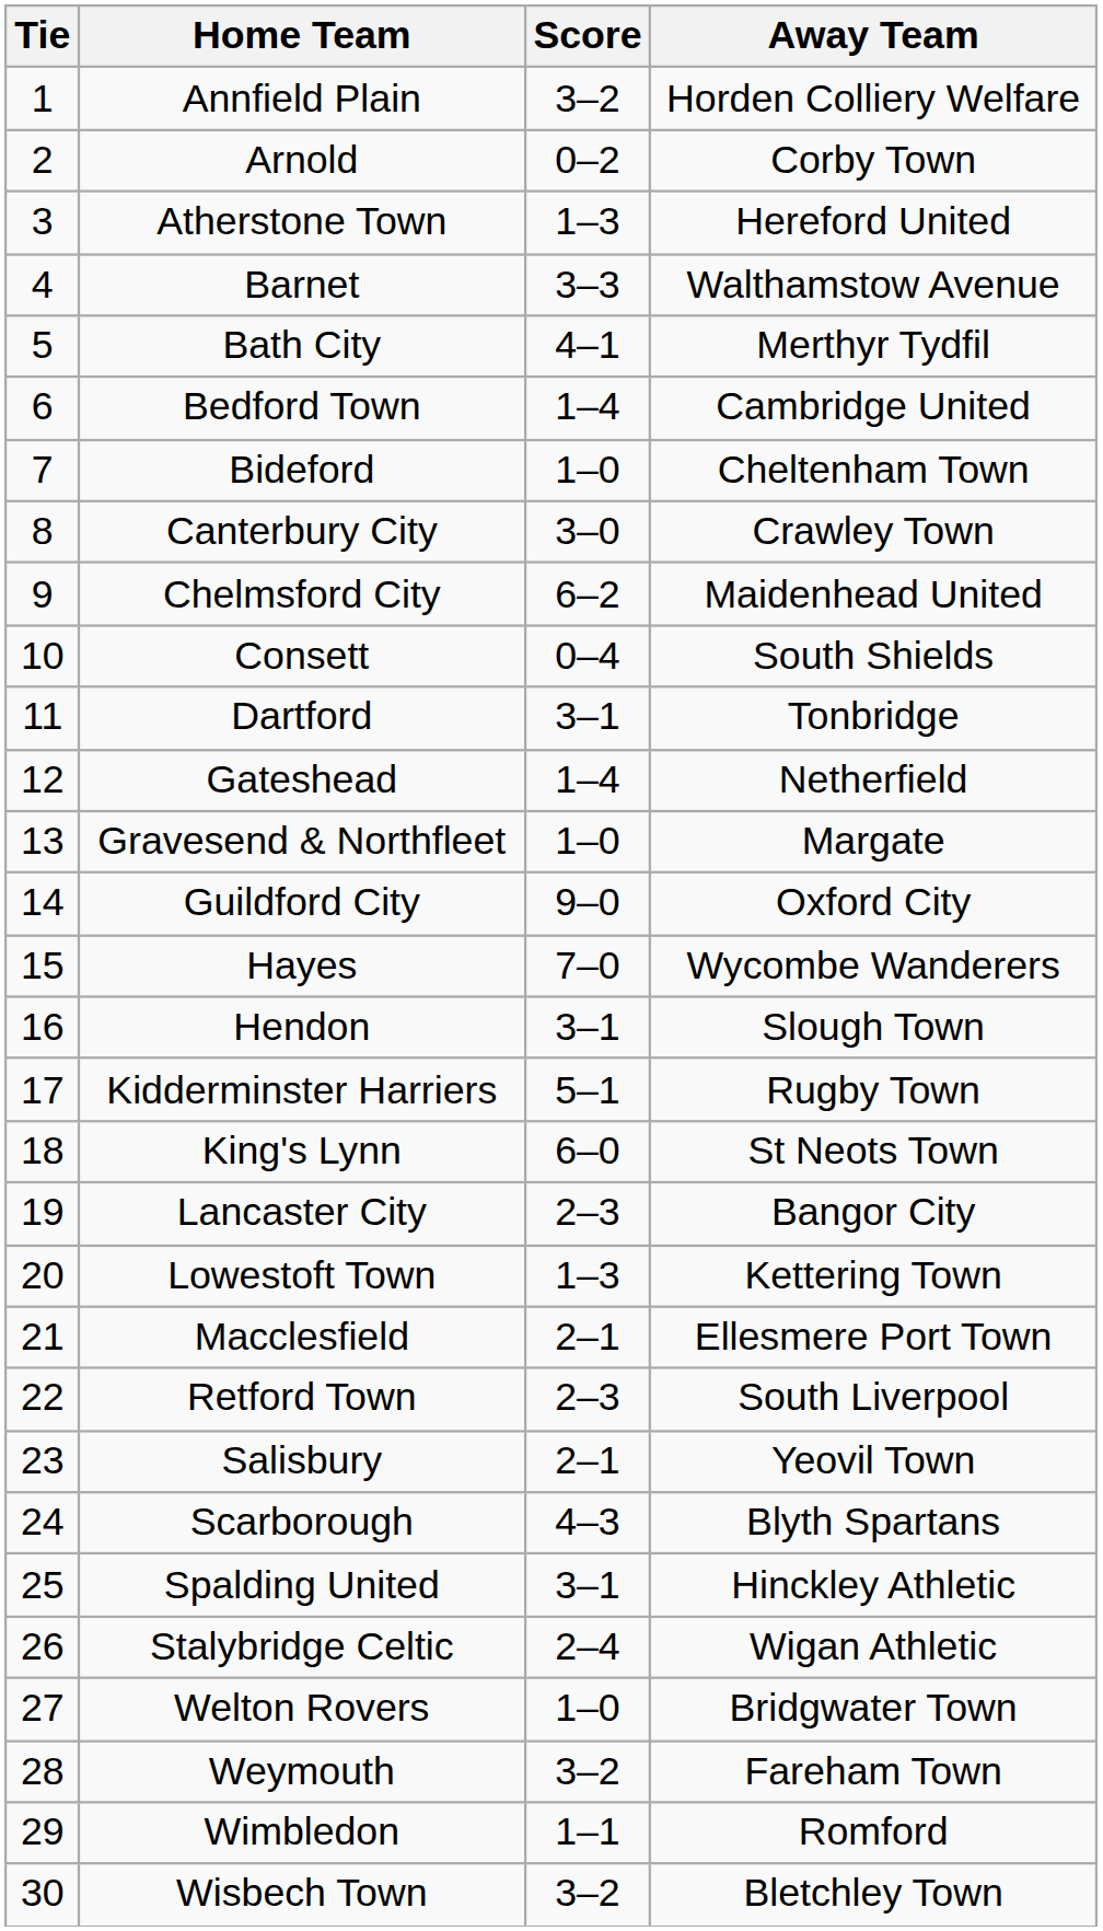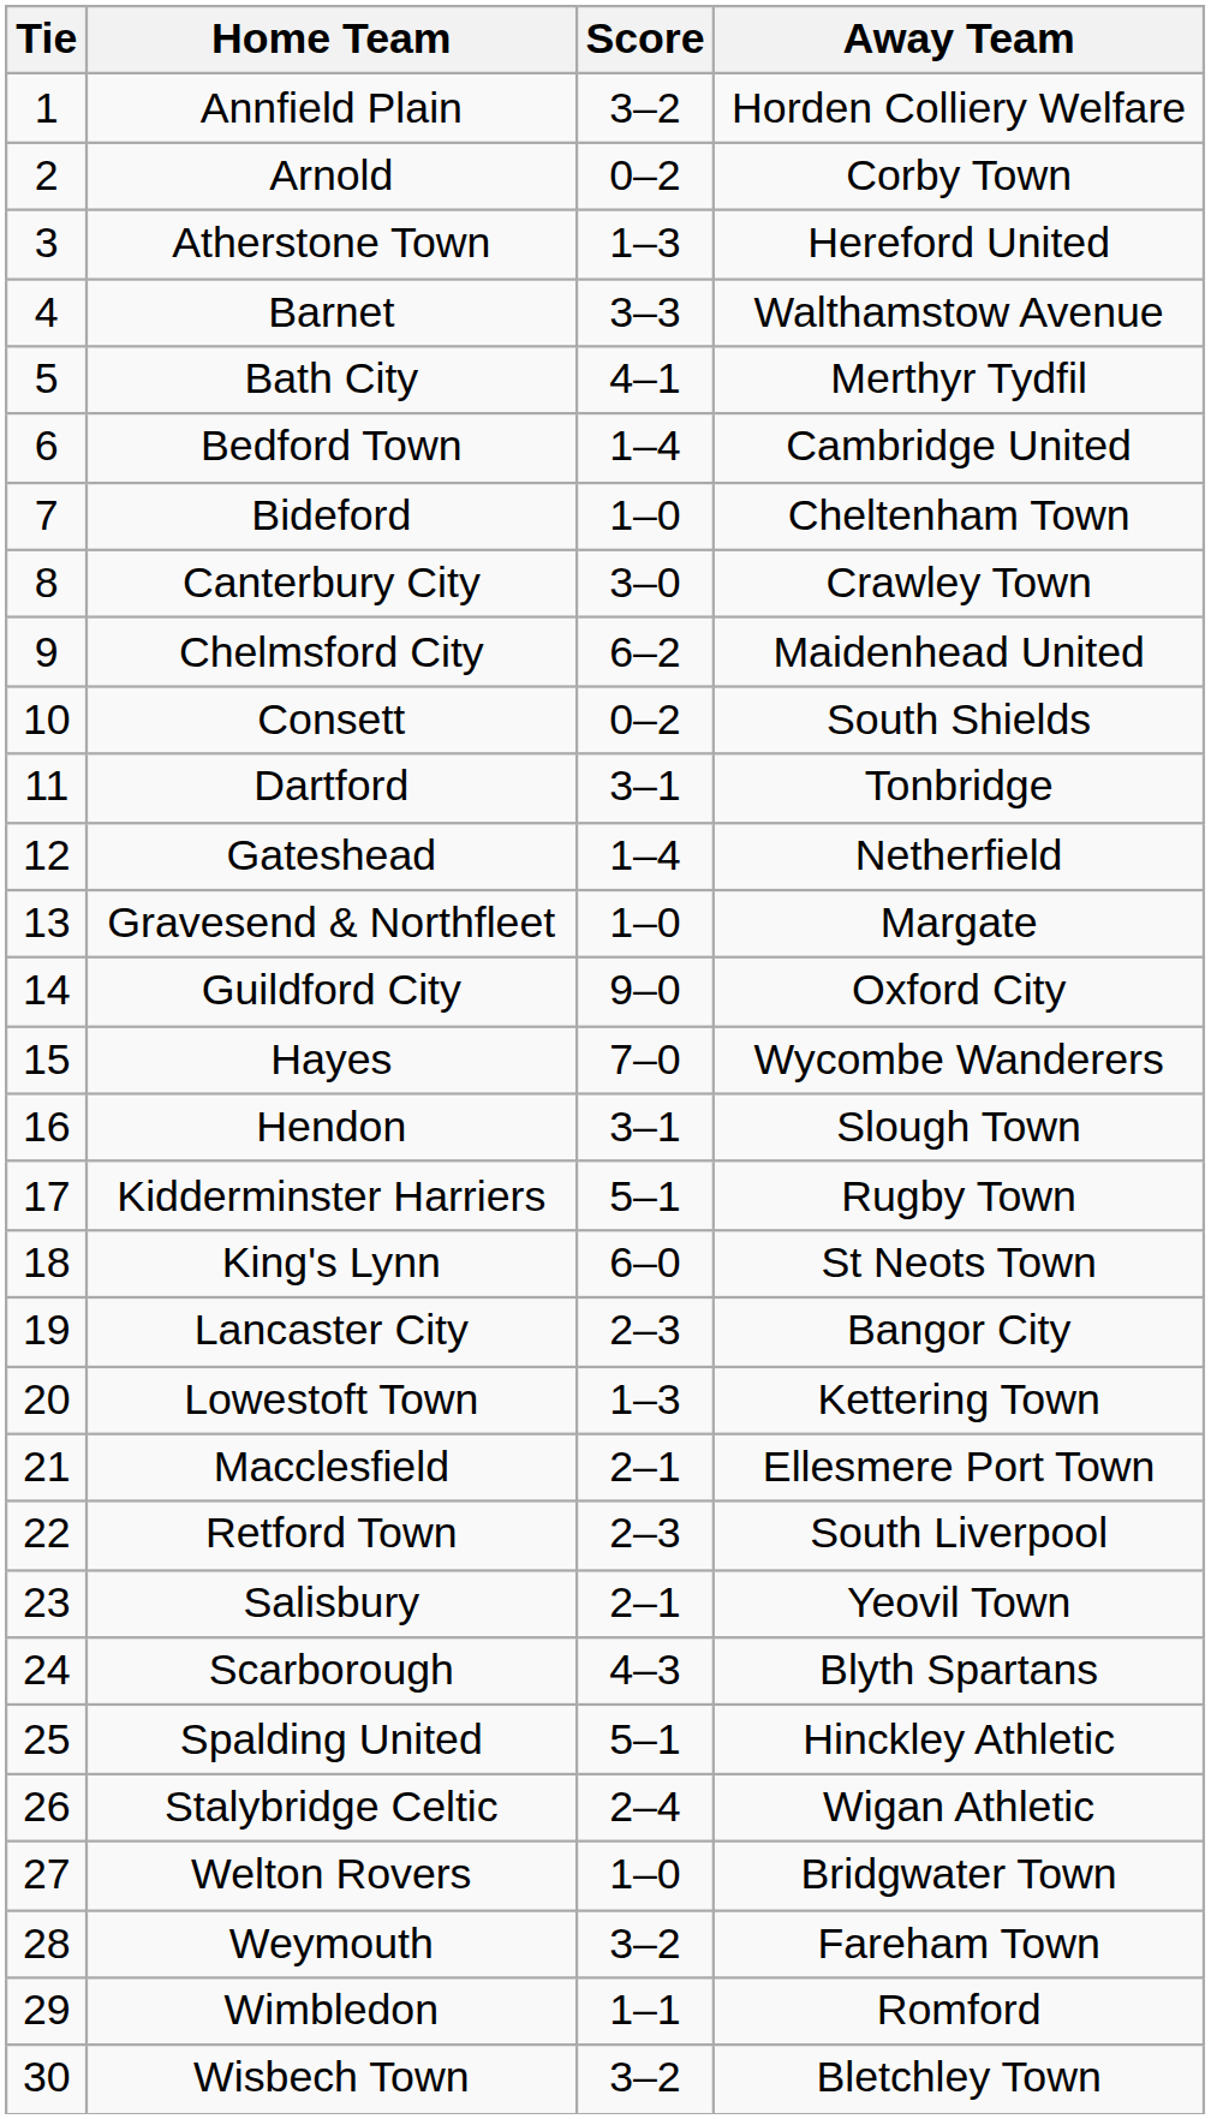 <table class="wikitable" style="text-align:center;">
 <tr>
 <th width=20>Tie</th>
 <th width=175>Home Team</th>
 <th width=20>Score</th>
 <th width=175>Away Team</th>
 </tr>
 <tr>
 <td>1</td>
 <td>Annfield Plain</td>
 <td>3–2</td>
 <td>Horden Colliery Welfare</td>
 </tr>
 <tr>
 <td>2</td>
 <td>Arnold</td>
 <td>0–2</td>
 <td>Corby Town</td>
 </tr>
 <tr>
 <td>3</td>
 <td>Atherstone Town</td>
 <td>1–3</td>
 <td>Hereford United</td>
 </tr>
 <tr>
 <td>4</td>
 <td>Barnet</td>
 <td>3–3</td>
 <td>Walthamstow Avenue</td>
 </tr>
 <tr>
 <td>5</td>
 <td>Bath City</td>
 <td>4–1</td>
 <td>Merthyr Tydfil</td>
 </tr>
 <tr>
 <td>6</td>
 <td>Bedford Town</td>
 <td>1–4</td>
 <td>Cambridge United</td>
 </tr>
 <tr>
 <td>7</td>
 <td>Bideford</td>
 <td>1–0</td>
 <td>Cheltenham Town</td>
 </tr>
 <tr>
 <td>8</td>
 <td>Canterbury City</td>
 <td>3–0</td>
 <td>Crawley Town</td>
 </tr>
 <tr>
 <td>9</td>
 <td>Chelmsford City</td>
 <td>6–2</td>
 <td>Maidenhead United</td>
 </tr>
 <tr>
 <td>10</td>
 <td>Consett</td>
-<td>0–4</td>
+<td>0–2</td>
 <td>South Shields</td>
 </tr>
 <tr>
 <td>11</td>
 <td>Dartford</td>
 <td>3–1</td>
 <td>Tonbridge</td>
 </tr>
 <tr>
 <td>12</td>
 <td>Gateshead</td>
 <td>1–4</td>
 <td>Netherfield</td>
 </tr>
 <tr>
 <td>13</td>
 <td>Gravesend & Northfleet</td>
 <td>1–0</td>
 <td>Margate</td>
 </tr>
 <tr>
 <td>14</td>
 <td>Guildford City</td>
 <td>9–0</td>
 <td>Oxford City</td>
 </tr>
 <tr>
 <td>15</td>
 <td>Hayes</td>
 <td>7–0</td>
 <td>Wycombe Wanderers</td>
 </tr>
 <tr>
 <td>16</td>
 <td>Hendon</td>
 <td>3–1</td>
 <td>Slough Town</td>
 </tr>
 <tr>
 <td>17</td>
 <td>Kidderminster Harriers</td>
 <td>5–1</td>
 <td>Rugby Town</td>
 </tr>
 <tr>
 <td>18</td>
 <td>King's Lynn</td>
 <td>6–0</td>
 <td>St Neots Town</td>
 </tr>
 <tr>
 <td>19</td>
 <td>Lancaster City</td>
 <td>2–3</td>
 <td>Bangor City</td>
 </tr>
 <tr>
 <td>20</td>
 <td>Lowestoft Town</td>
 <td>1–3</td>
 <td>Kettering Town</td>
 </tr>
 <tr>
 <td>21</td>
 <td>Macclesfield</td>
 <td>2–1</td>
 <td>Ellesmere Port Town</td>
 </tr>
 <tr>
 <td>22</td>
 <td>Retford Town</td>
 <td>2–3</td>
 <td>South Liverpool</td>
 </tr>
 <tr>
 <td>23</td>
 <td>Salisbury</td>
 <td>2–1</td>
 <td>Yeovil Town</td>
 </tr>
 <tr>
 <td>24</td>
 <td>Scarborough</td>
 <td>4–3</td>
 <td>Blyth Spartans</td>
 </tr>
 <tr>
 <td>25</td>
 <td>Spalding United</td>
-<td>3–1</td>
+<td>5–1</td>
 <td>Hinckley Athletic</td>
 </tr>
 <tr>
 <td>26</td>
 <td>Stalybridge Celtic</td>
 <td>2–4</td>
 <td>Wigan Athletic</td>
 </tr>
 <tr>
 <td>27</td>
 <td>Welton Rovers</td>
 <td>1–0</td>
 <td>Bridgwater Town</td>
 </tr>
 <tr>
 <td>28</td>
 <td>Weymouth</td>
 <td>3–2</td>
 <td>Fareham Town</td>
 </tr>
 <tr>
 <td>29</td>
 <td>Wimbledon</td>
 <td>1–1</td>
 <td>Romford</td>
 </tr>
 <tr>
 <td>30</td>
 <td>Wisbech Town</td>
 <td>3–2</td>
 <td>Bletchley Town</td>
 </tr>
 </table>
